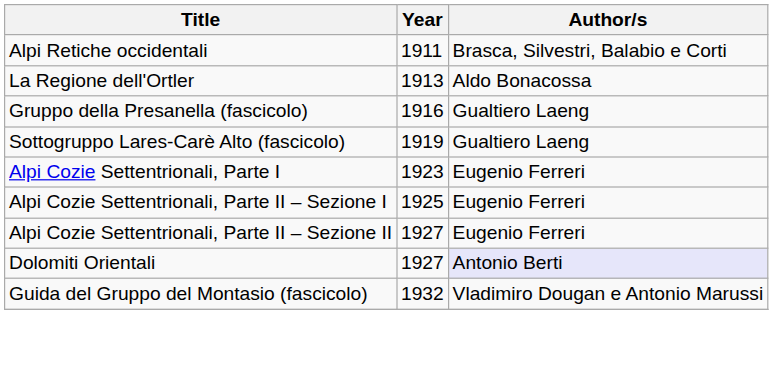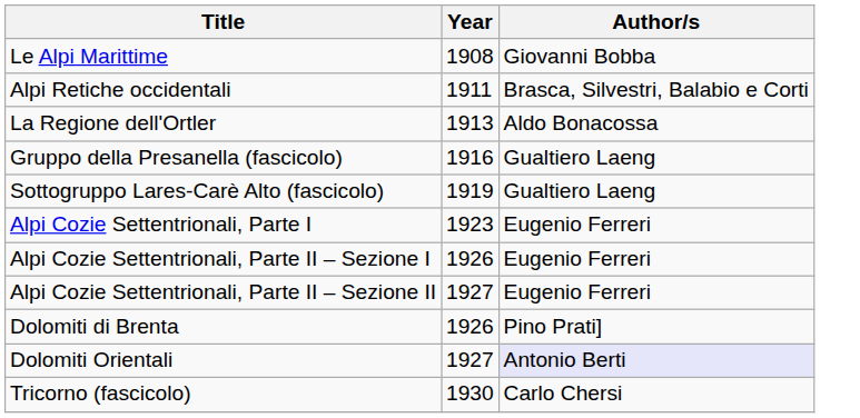 <table class="wikitable sortable">
 <tr>
 <th>Title</th>
 <th>Year</th>
 <th>Author/s</th>
+</tr>
+<tr>
+<td>Le <a href='#'>Alpi Marittime</a></td>
+<td>1908</td>
+<td>Giovanni Bobba</td>
 </tr>
 <tr>
 <td>Alpi Retiche occidentali</td>
 <td>1911</td>
 <td>Brasca, Silvestri, Balabio e Corti</td>
 </tr>
 <tr>
 <td>La Regione dell'Ortler</td>
 <td>1913</td>
 <td>Aldo Bonacossa</td>
 </tr>
 <tr>
 <td>Gruppo della Presanella (fascicolo)</td>
 <td>1916</td>
 <td>Gualtiero Laeng</td>
 </tr>
 <tr>
 <td>Sottogruppo Lares-Carè Alto (fascicolo)</td>
 <td>1919</td>
 <td>Gualtiero Laeng</td>
 </tr>
 <tr>
 <td><a href='#'>Alpi Cozie</a> Settentrionali, Parte I</td>
 <td>1923</td>
 <td>Eugenio Ferreri</td>
 </tr>
 <tr>
 <td>Alpi Cozie Settentrionali, Parte II – Sezione I</td>
-<td>1925</td>
+<td>1926</td>
 <td>Eugenio Ferreri</td>
 </tr>
 <tr>
 <td>Alpi Cozie Settentrionali, Parte II – Sezione II</td>
 <td>1927</td>
 <td>Eugenio Ferreri</td>
 </tr>
 <tr>
+<td>Dolomiti di Brenta</td>
+<td>1926</td>
+<td>Pino Prati]</td>
+</tr>
+<tr>
 <td>Dolomiti Orientali</td>
 <td>1927</td>
 <td style="background: lavender;">Antonio Berti</td>
 </tr>
 <tr>
-<td>Guida del Gruppo del Montasio (fascicolo)</td>
-<td>1932</td>
-<td>Vladimiro Dougan e Antonio Marussi</td>
+<td>Tricorno (fascicolo)</td>
+<td>1930</td>
+<td>Carlo Chersi</td>
 </tr>
 <tr>
 </tr>
 </table>
